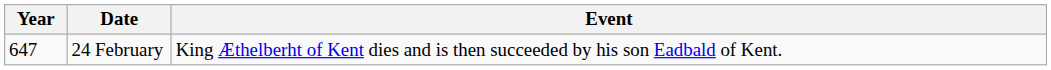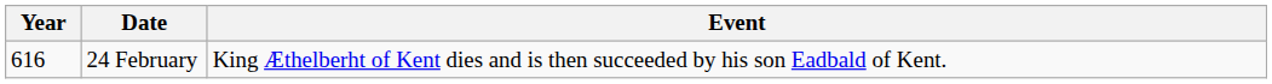 <table class="wikitable" width="100%">
 <tr>
 <th style="width:6%">Year</th>
 <th style="width:10%">Date</th>
 <th>Event</th>
 </tr>
 <tr>
-<td>647</td>
+<td>616</td>
 <td>24 February</td>
 <td>King <a href='#'>Æthelberht of Kent</a> dies and is then succeeded by his son <a href='#'>Eadbald</a> of Kent.</td>
 </tr>
 </table>
